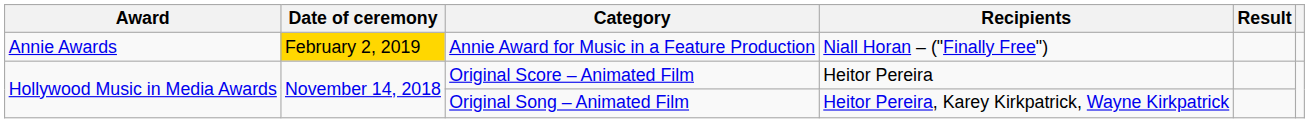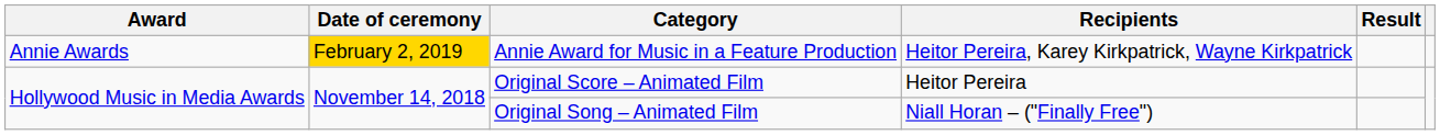 <table class="wikitable sortable">
 <tr>
 <th>Award</th>
 <th>Date of ceremony</th>
 <th>Category</th>
 <th>Recipients</th>
 <th>Result</th>
 <th class="unsortable"></th>
 </tr>
 <tr>
 <td><a href='#'>Annie Awards</a></td>
 <td style="background: gold;">February 2, 2019</td>
 <td><a href='#'>Annie Award for Music in a Feature Production</a></td>
-<td><a href='#'>Niall Horan</a> – ("<a href='#'>Finally Free</a>")</td>
+<td><a href='#'>Heitor Pereira</a>, Karey Kirkpatrick, <a href='#'>Wayne Kirkpatrick</a></td>
 <td></td>
 <td><br></td>
 </tr>
 <tr>
 <td rowspan="2"><a href='#'>Hollywood Music in Media Awards</a></td>
 <td rowspan="2"><a href='#'>November 14, 2018</a></td>
 <td><a href='#'>Original Score – Animated Film</a></td>
 <td>Heitor Pereira</td>
 <td></td>
 <td rowspan="2"><br></td>
 </tr>
 <tr>
 <td><a href='#'>Original Song – Animated Film</a></td>
-<td><a href='#'>Heitor Pereira</a>, Karey Kirkpatrick, <a href='#'>Wayne Kirkpatrick</a></td>
+<td><a href='#'>Niall Horan</a> – ("<a href='#'>Finally Free</a>")</td>
 <td></td>
 </tr>
 </table>
